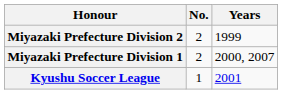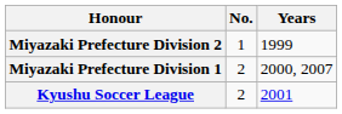 <table class="wikitable plainrowheaders">
 <tr>
 <th scope=col>Honour</th>
 <th scope=col>No.</th>
 <th scope=col>Years</th>
 </tr>
 <tr>
 <th scope=row>Miyazaki Prefecture Division 2</th>
-<td align="center">2</td>
+<td align="center">1</td>
 <td>1999</td>
 </tr>
 <tr>
 <th scope=row>Miyazaki Prefecture Division 1</th>
 <td align="center">2</td>
 <td>2000, 2007</td>
 </tr>
 <tr>
 <th scope=row><a href='#'>Kyushu Soccer League</a></th>
-<td align="center">1</td>
+<td align="center">2</td>
 <td><a href='#'>2001</a></td>
 </tr>
 </table>
